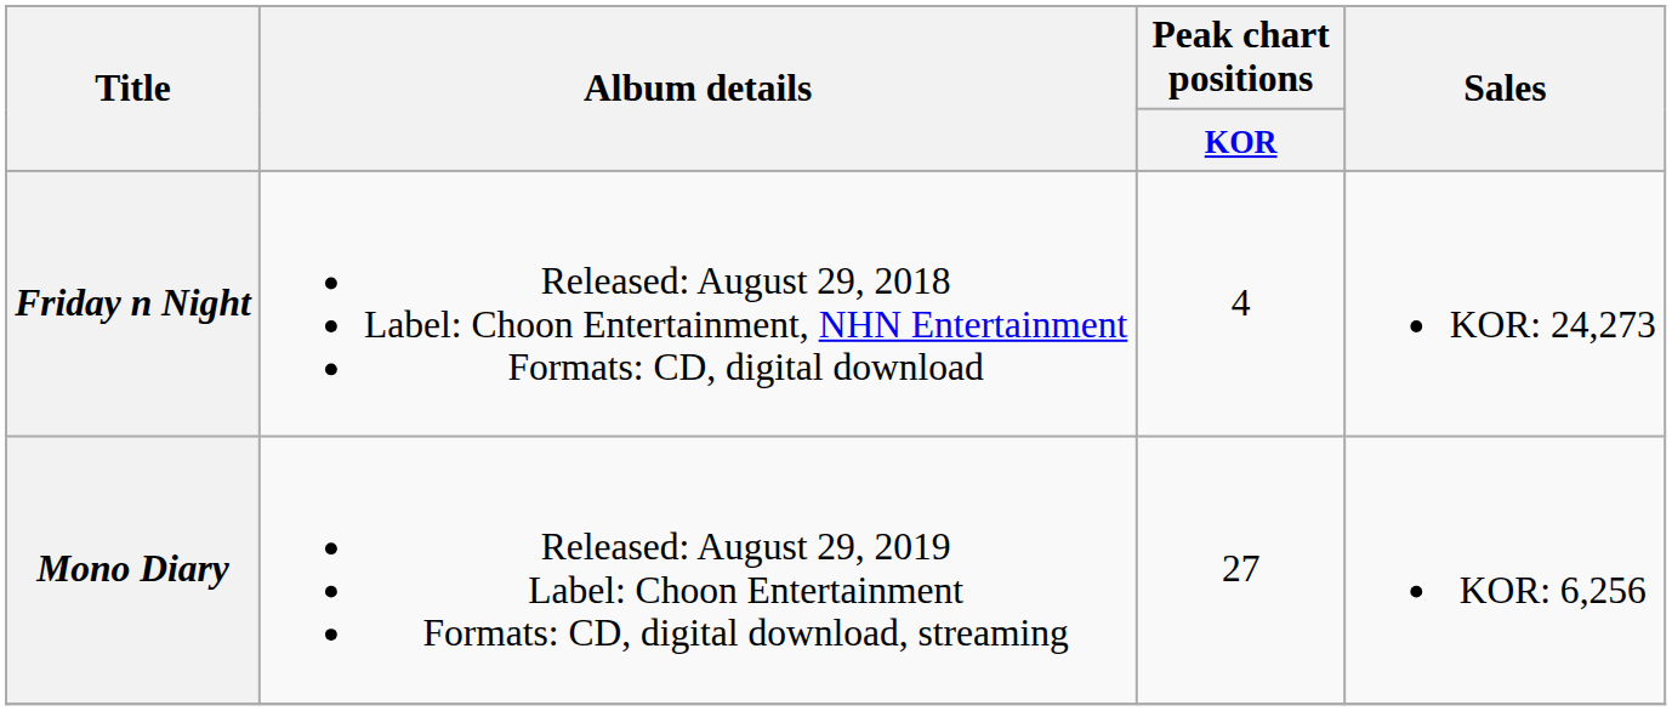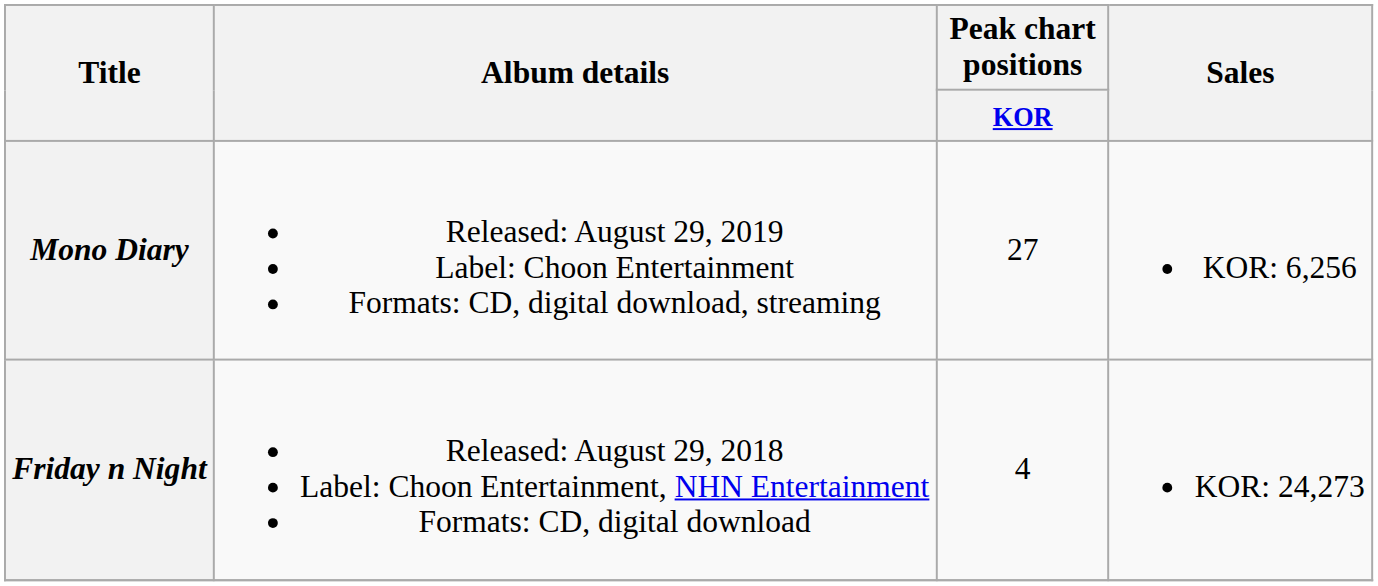 <table class="wikitable plainrowheaders" style="text-align:center;">
 <tr>
 <th scope="col" rowspan="2">Title</th>
 <th scope="col" rowspan="2">Album details</th>
 <th scope="col" colspan="1" style="width:5em;">Peak chart positions</th>
 <th scope="col" rowspan="2">Sales</th>
 </tr>
 <tr>
 <th><small><a href='#'>KOR</a></small><br></th>
 </tr>
 <tr>
+<th scope="row"><em>Mono Diary</em></th>
+<td><br><ul><li>Released: August 29, 2019</li><li>Label: Choon Entertainment</li><li>Formats: CD, digital download, streaming</li></ul></td>
+<td>27</td>
+<td><br><ul><li>KOR: 6,256</li></ul></td>
+</tr>
+<tr>
 <th scope="row"><em>Friday n Night</em></th>
 <td><br><ul><li>Released: August 29, 2018</li><li>Label: Choon Entertainment, <a href='#'>NHN Entertainment</a></li><li>Formats: CD, digital download</li></ul></td>
 <td>4</td>
 <td><br><ul><li>KOR: 24,273</li></ul></td>
 </tr>
 <tr>
-<th scope="row"><em>Mono Diary</em></th>
-<td><br><ul><li>Released: August 29, 2019</li><li>Label: Choon Entertainment</li><li>Formats: CD, digital download, streaming</li></ul></td>
-<td>27</td>
-<td><br><ul><li>KOR: 6,256</li></ul></td>
-</tr>
-<tr>
 </tr>
 </table>
